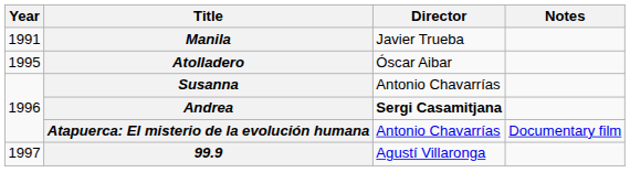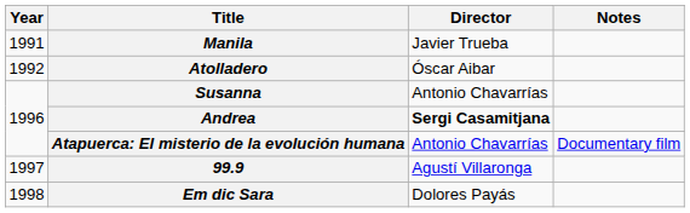 <table class="wikitable sortable plainrowheaders">
 <tr>
 <th>Year</th>
 <th>Title</th>
 <th>Director</th>
 <th>Notes</th>
 </tr>
 <tr>
 <td>1991</td>
 <th scope="row" style="text-align:center;"><em>Manila</em></th>
 <td>Javier Trueba</td>
 <td></td>
 </tr>
 <tr>
-<td>1995</td>
+<td>1992</td>
 <th scope="row" style="text-align:center;"><em>Atolladero</em></th>
 <td>Óscar Aibar</td>
 <td></td>
 </tr>
 <tr>
 <td rowspan=3>1996</td>
 <th scope="row" style="text-align:center;"><em>Susanna</em></th>
 <td>Antonio Chavarrías</td>
 <td></td>
 </tr>
 <tr>
 <th scope="row" style="text-align:center;"><em>Andrea</em></th>
 <td><strong>Sergi Casamitjana</strong></td>
 <td></td>
 </tr>
 <tr>
 <th scope="row" style="text-align:center;"><em>Atapuerca: El misterio de la evolución humana</em></th>
 <td><a href='#'>Antonio Chavarrías</a></td>
 <td><a href='#'>Documentary film</a></td>
 </tr>
 <tr>
 <td>1997</td>
 <th scope="row" style="text-align:center;"><em>99.9</em></th>
 <td><a href='#'>Agustí Villaronga</a></td>
 <td></td>
 </tr>
+<tr>
+<td>1998</td>
+<th scope="row" style="text-align:center;"><em>Em dic Sara</em></th>
+<td>Dolores Payás</td>
+<td></td>
+</tr>
 </table>
